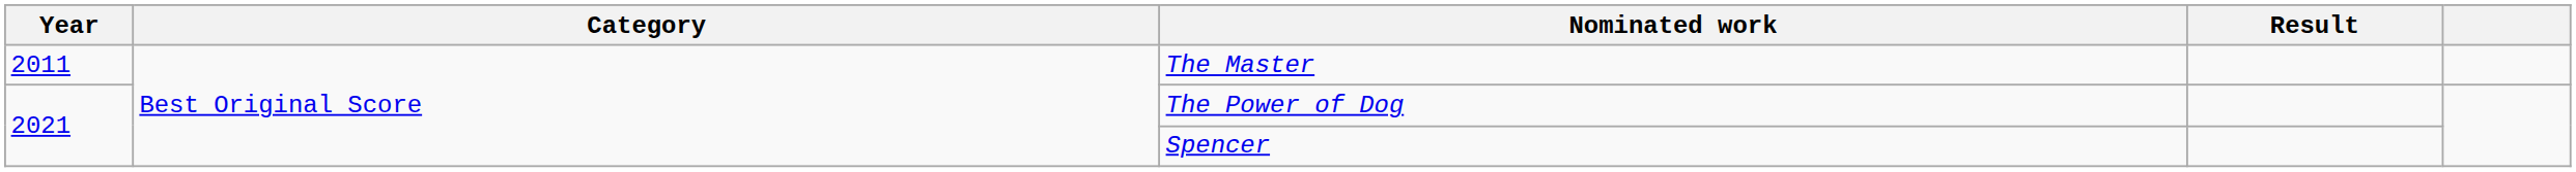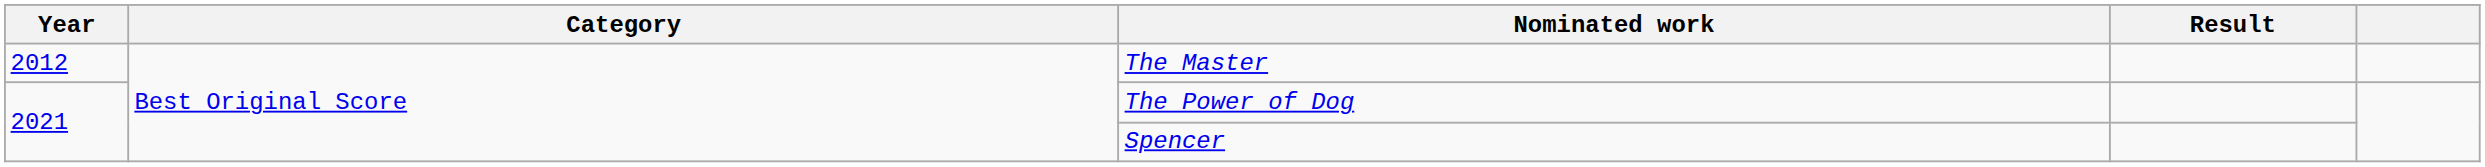 <table class="wikitable" style="width:85%;">
 <tr>
 <th width=5%>Year</th>
 <th style="width:40%;">Category</th>
 <th style="width:40%;">Nominated work</th>
 <th style="width:10%;">Result</th>
 <th width=5%></th>
 </tr>
 <tr>
-<td><a href='#'>2011</a></td>
+<td><a href='#'>2012</a></td>
 <td rowspan="3"><a href='#'>Best Original Score</a></td>
 <td><em><a href='#'>The Master</a></em></td>
 <td></td>
 <td></td>
 </tr>
 <tr>
 <td rowspan="2"><a href='#'>2021</a></td>
 <td><em><a href='#'>The Power of Dog</a></em></td>
 <td></td>
 <td rowspan="2"></td>
 </tr>
 <tr>
 <td><em><a href='#'>Spencer</a></em></td>
 <td></td>
 </tr>
 </table>
